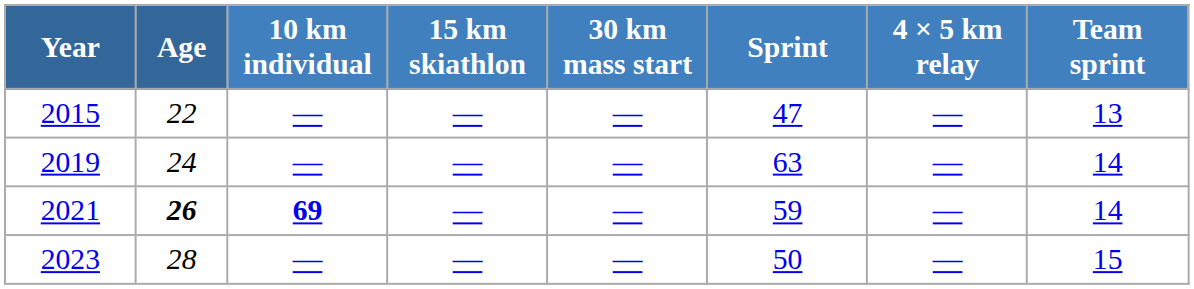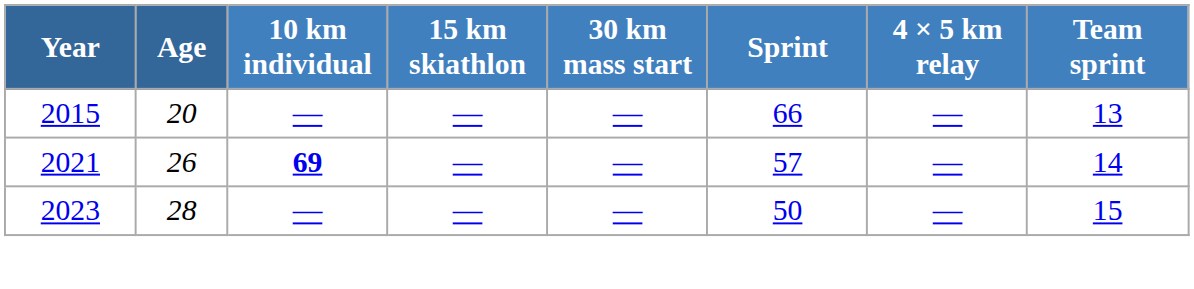 <table class="wikitable" style="font-size:95%; text-align:center; border:grey solid 1px; border-collapse:collapse; background:#ffffff;">
 <tr>
 <th style="background-color:#369; color:white; width:60px;"> Year </th>
 <th style="background-color:#369; color:white; width:40px;"> Age </th>
 <th style="background-color:#4180be; color:white; width:75px;"> 10 km <br> individual </th>
 <th style="background-color:#4180be; color:white; width:75px;"> 15 km <br> skiathlon </th>
 <th style="background-color:#4180be; color:white; width:75px;"> 30 km <br> mass start </th>
 <th style="background-color:#4180be; color:white; width:75px;"> Sprint </th>
 <th style="background-color:#4180be; color:white; width:75px;"> 4 × 5 km <br> relay </th>
 <th style="background-color:#4180be; color:white; width:75px;"> Team <br> sprint </th>
 </tr>
 <tr>
 <td><a href='#'>2015</a></td>
-<td><em>22</em></td>
+<td><em>20</em></td>
 <td><a href='#'>—</a></td>
 <td><a href='#'>—</a></td>
 <td><a href='#'>—</a></td>
-<td><a href='#'>47</a></td>
+<td><a href='#'>66</a></td>
 <td><a href='#'>—</a></td>
 <td><a href='#'>13</a></td>
 </tr>
 <tr>
-<td><a href='#'>2019</a></td>
-<td><em>24</em></td>
-<td><a href='#'>—</a></td>
-<td><a href='#'>—</a></td>
-<td><a href='#'>—</a></td>
-<td><a href='#'>63</a></td>
-<td><a href='#'>—</a></td>
-<td><a href='#'>14</a></td>
-</tr>
-<tr>
 <td><a href='#'>2021</a></td>
-<td><strong><em>26</em></strong></td>
+<td><em>26</em></td>
 <td><strong><a href='#'>69</a></strong></td>
 <td><a href='#'>—</a></td>
 <td><a href='#'>—</a></td>
-<td><a href='#'>59</a></td>
+<td><a href='#'>57</a></td>
 <td><a href='#'>—</a></td>
 <td><a href='#'>14</a></td>
 </tr>
 <tr>
 <td><a href='#'>2023</a></td>
 <td><em>28</em></td>
 <td><a href='#'>—</a></td>
 <td><a href='#'>—</a></td>
 <td><a href='#'>—</a></td>
 <td><a href='#'>50</a></td>
 <td><a href='#'>—</a></td>
 <td><a href='#'>15</a></td>
 </tr>
 </table>
